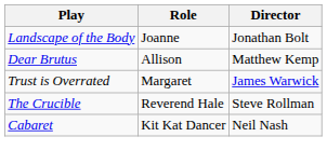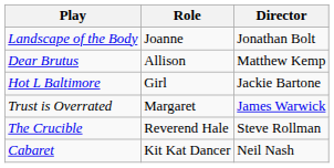 <table class="wikitable sortable">
 <tr>
 <th>Play</th>
 <th>Role</th>
 <th>Director</th>
 </tr>
 <tr>
 <td><em><a href='#'>Landscape of the Body</a></em></td>
 <td>Joanne</td>
 <td>Jonathan Bolt</td>
 </tr>
 <tr>
 <td><em><a href='#'>Dear Brutus</a></em></td>
 <td>Allison</td>
 <td>Matthew Kemp</td>
 </tr>
 <tr>
+<td><em><a href='#'>Hot L Baltimore</a></em></td>
+<td>Girl</td>
+<td>Jackie Bartone</td>
+</tr>
+<tr>
 <td><em>Trust is Overrated</em></td>
 <td>Margaret</td>
 <td><a href='#'>James Warwick</a></td>
 </tr>
 <tr>
 <td><em><a href='#'>The Crucible</a></em></td>
 <td>Reverend Hale</td>
 <td>Steve Rollman</td>
 </tr>
 <tr>
 <td><a href='#'><em>Cabaret</em></a></td>
 <td>Kit Kat Dancer</td>
 <td>Neil Nash</td>
 </tr>
 </table>
